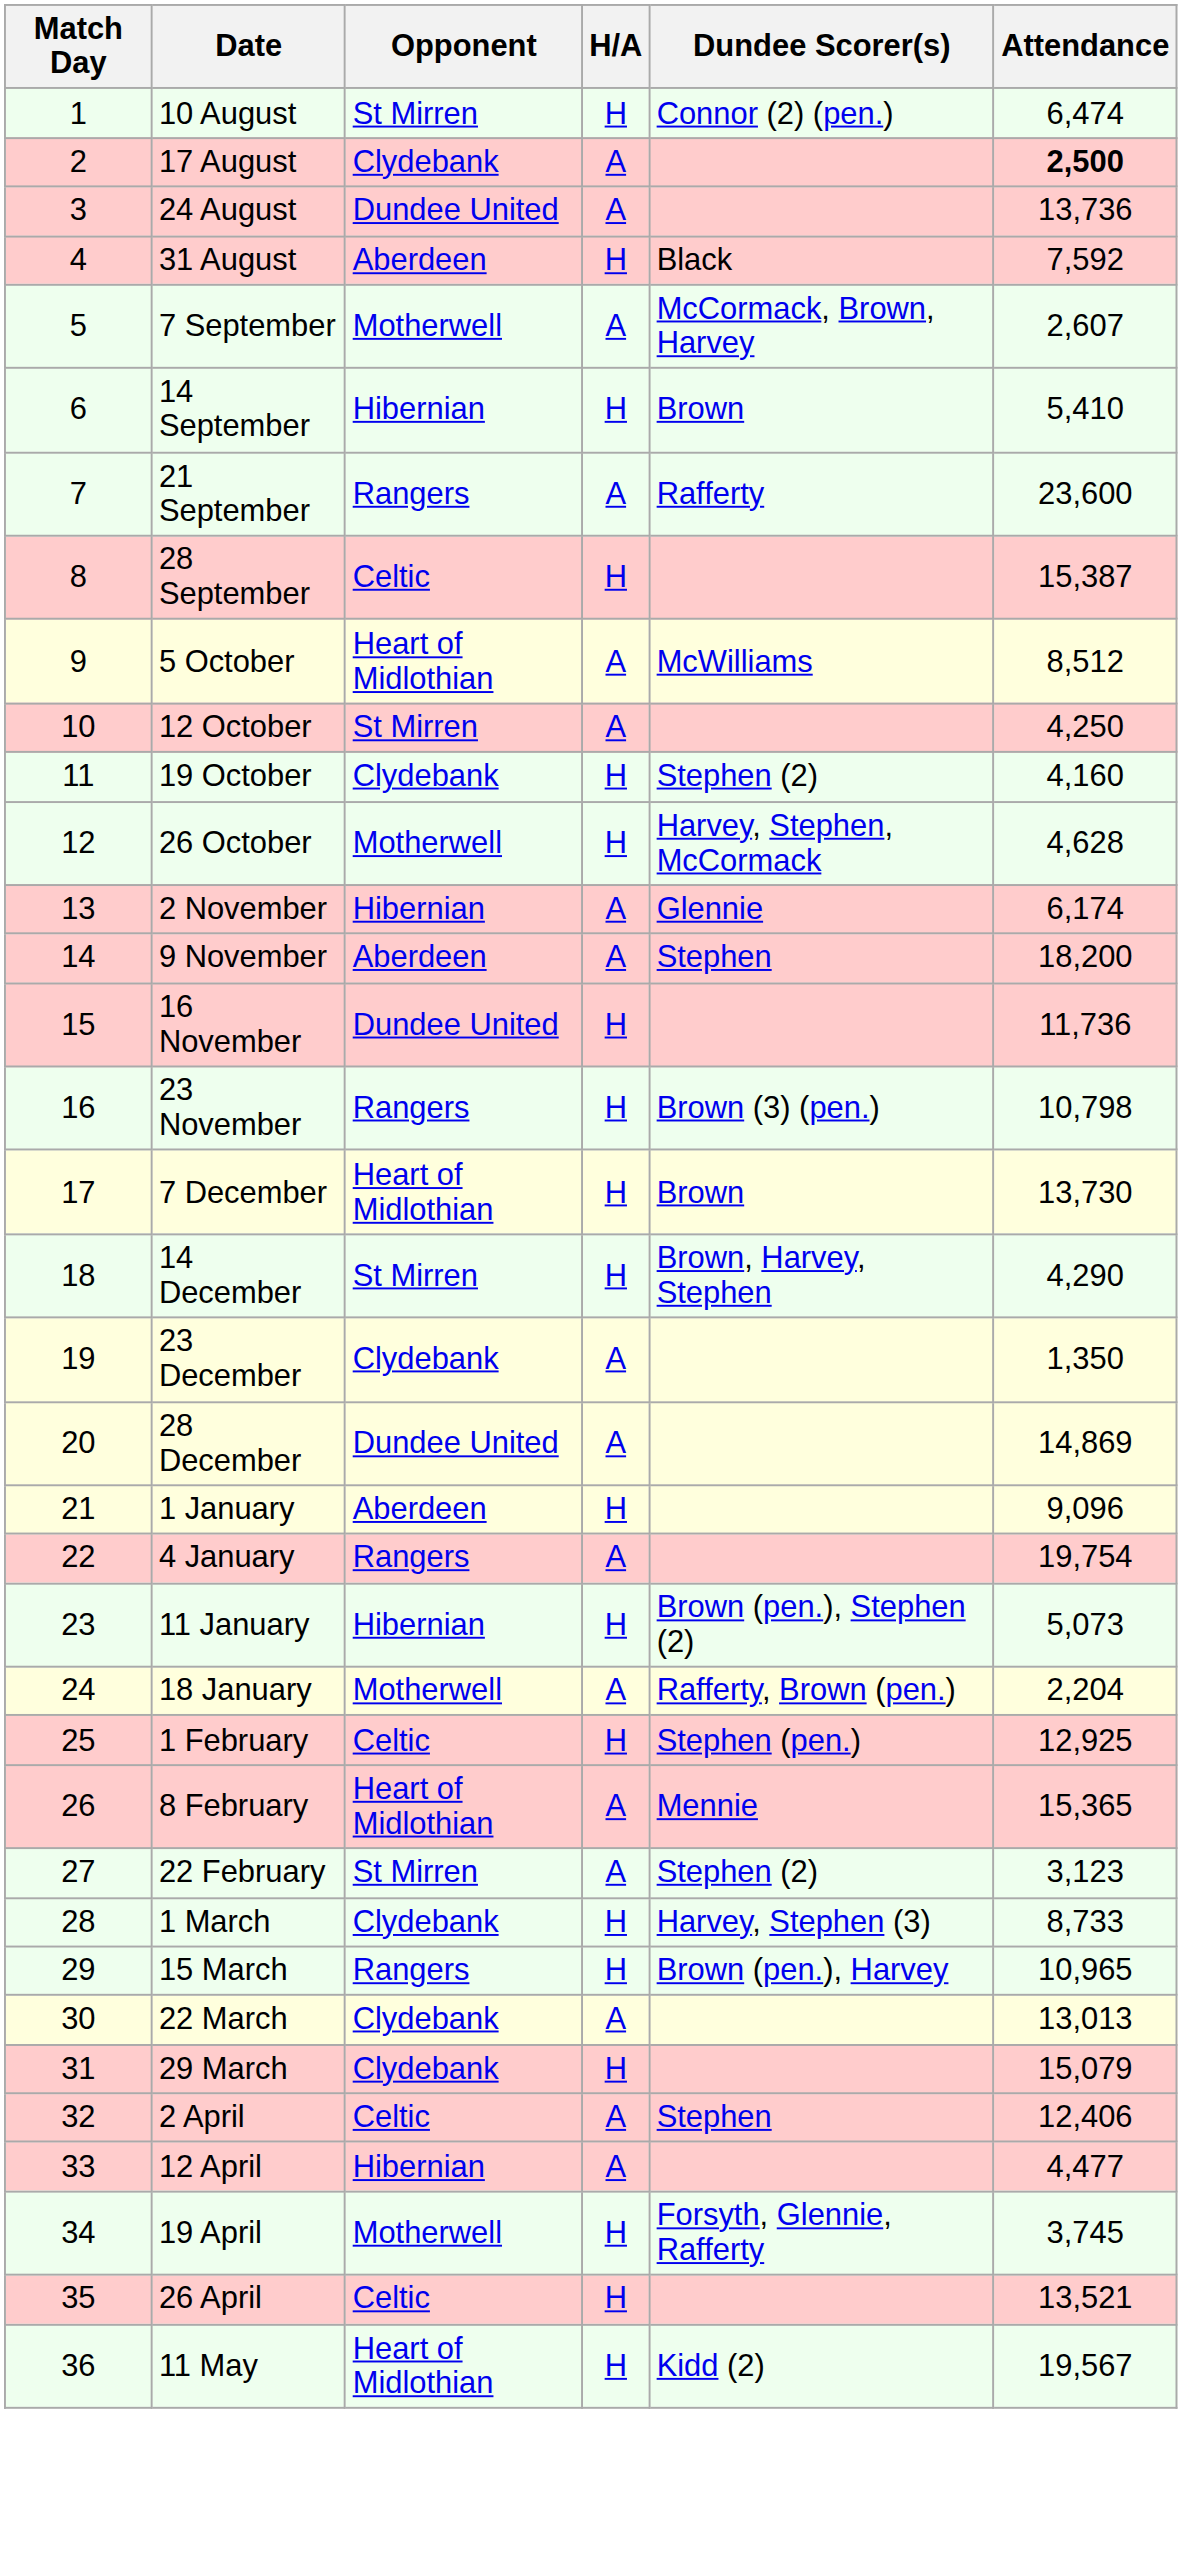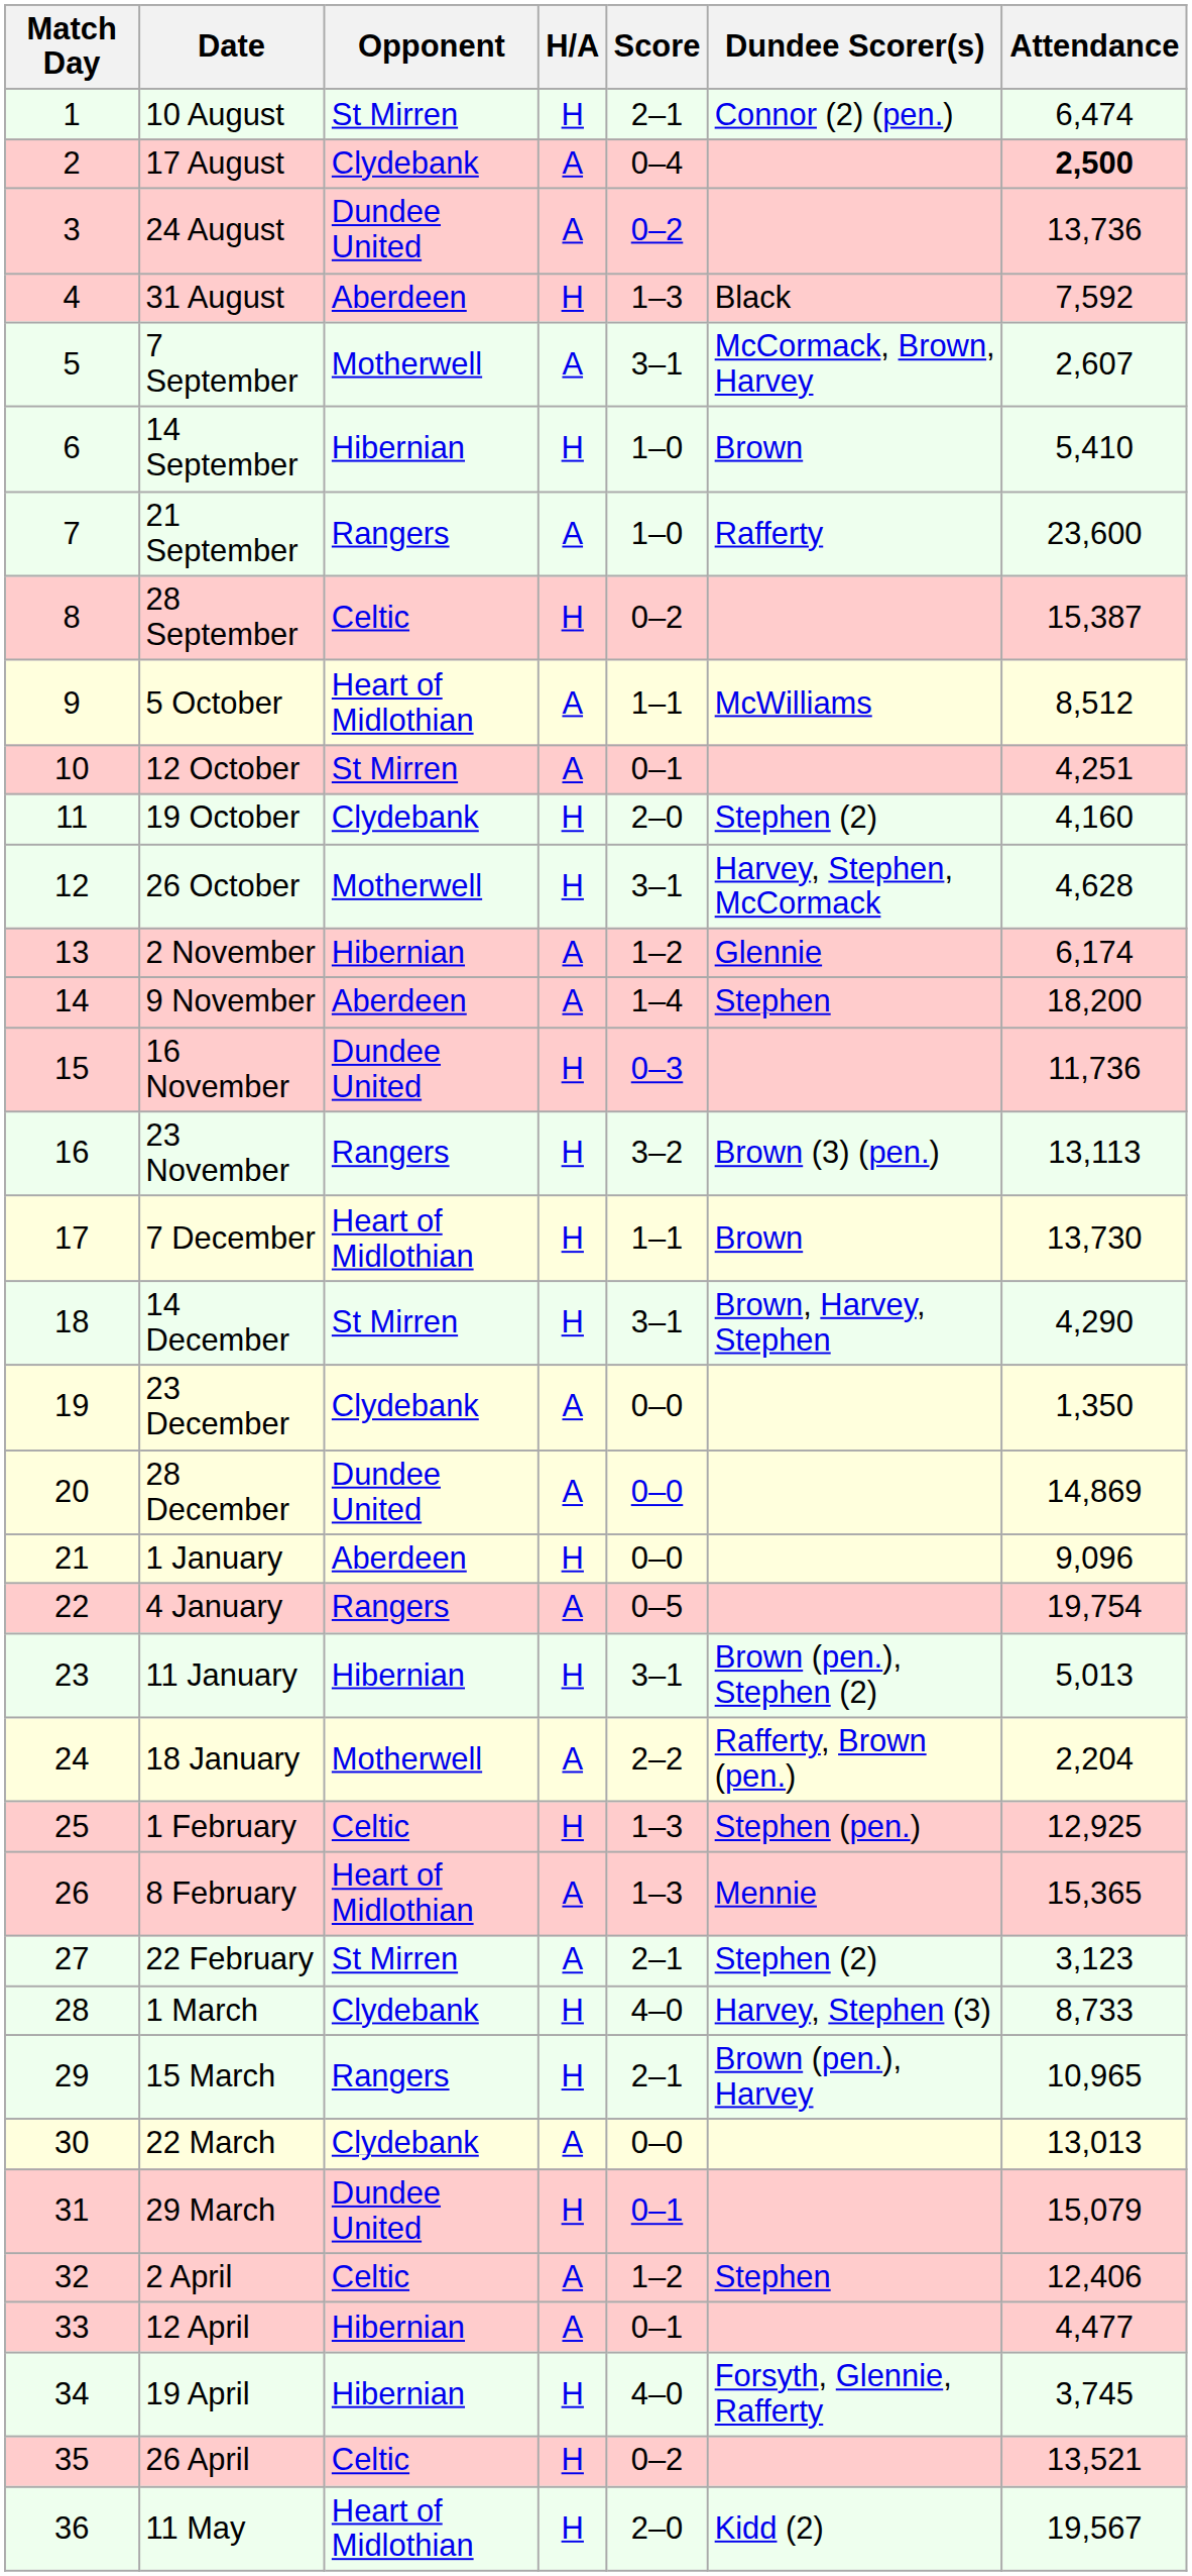 <table class="wikitable" style="text-align:center">
 <tr>
 <th>Match Day</th>
 <th>Date</th>
 <th>Opponent</th>
 <th>H/A</th>
+<th>Score</th>
 <th>Dundee Scorer(s)</th>
 <th>Attendance</th>
 </tr>
 <tr bgcolor="#EEFFEE">
 <td>1</td>
 <td align="left">10 August</td>
 <td align="left"><a href='#'>St Mirren</a></td>
 <td><a href='#'>H</a></td>
+<td>2–1</td>
 <td align="left"><a href='#'>Connor</a> (2) (<a href='#'>pen.</a>)</td>
 <td>6,474</td>
 </tr>
 <tr bgcolor="#FFCCCC">
 <td>2</td>
 <td align="left">17 August</td>
 <td align="left"><a href='#'>Clydebank</a></td>
 <td><a href='#'>A</a></td>
+<td>0–4</td>
 <td align="left"></td>
 <td><strong>2,500</strong></td>
 </tr>
 <tr bgcolor="#FFCCCC">
 <td>3</td>
 <td align="left">24 August</td>
 <td align="left"><a href='#'>Dundee United</a></td>
 <td><a href='#'>A</a></td>
+<td><a href='#'>0–2</a></td>
 <td align="left"></td>
 <td>13,736</td>
 </tr>
 <tr bgcolor="#FFCCCC">
 <td>4</td>
 <td align="left">31 August</td>
 <td align="left"><a href='#'>Aberdeen</a></td>
 <td><a href='#'>H</a></td>
+<td>1–3</td>
 <td align="left">Black</td>
 <td>7,592</td>
 </tr>
 <tr bgcolor="#EEFFEE">
 <td>5</td>
 <td align="left">7 September</td>
 <td align="left"><a href='#'>Motherwell</a></td>
 <td><a href='#'>A</a></td>
+<td>3–1</td>
 <td align="left"><a href='#'>McCormack</a>, <a href='#'>Brown</a>, <a href='#'>Harvey</a></td>
 <td>2,607</td>
 </tr>
 <tr bgcolor="#EEFFEE">
 <td>6</td>
 <td align="left">14 September</td>
 <td align="left"><a href='#'>Hibernian</a></td>
 <td><a href='#'>H</a></td>
+<td>1–0</td>
 <td align="left"><a href='#'>Brown</a></td>
 <td>5,410</td>
 </tr>
 <tr bgcolor="#EEFFEE">
 <td>7</td>
 <td align="left">21 September</td>
 <td align="left"><a href='#'>Rangers</a></td>
 <td><a href='#'>A</a></td>
+<td>1–0</td>
 <td align="left"><a href='#'>Rafferty</a></td>
 <td>23,600</td>
 </tr>
 <tr bgcolor="#FFCCCC">
 <td>8</td>
 <td align="left">28 September</td>
 <td align="left"><a href='#'>Celtic</a></td>
 <td><a href='#'>H</a></td>
+<td>0–2</td>
 <td align="left"></td>
 <td>15,387</td>
 </tr>
 <tr bgcolor="#FFFFDD">
 <td>9</td>
 <td align="left">5 October</td>
 <td align="left"><a href='#'>Heart of Midlothian</a></td>
 <td><a href='#'>A</a></td>
+<td>1–1</td>
 <td align="left"><a href='#'>McWilliams</a></td>
 <td>8,512</td>
 </tr>
 <tr bgcolor="#FFCCCC">
 <td>10</td>
 <td align="left">12 October</td>
 <td align="left"><a href='#'>St Mirren</a></td>
 <td><a href='#'>A</a></td>
+<td>0–1</td>
 <td align="left"></td>
-<td>4,250</td>
+<td>4,251</td>
 </tr>
 <tr bgcolor="#EEFFEE">
 <td>11</td>
 <td align="left">19 October</td>
 <td align="left"><a href='#'>Clydebank</a></td>
 <td><a href='#'>H</a></td>
+<td>2–0</td>
 <td align="left"><a href='#'>Stephen</a> (2)</td>
 <td>4,160</td>
 </tr>
 <tr bgcolor="#EEFFEE">
 <td>12</td>
 <td align="left">26 October</td>
 <td align="left"><a href='#'>Motherwell</a></td>
 <td><a href='#'>H</a></td>
+<td>3–1</td>
 <td align="left"><a href='#'>Harvey</a>, <a href='#'>Stephen</a>, <a href='#'>McCormack</a></td>
 <td>4,628</td>
 </tr>
 <tr bgcolor="#FFCCCC">
 <td>13</td>
 <td align="left">2 November</td>
 <td align="left"><a href='#'>Hibernian</a></td>
 <td><a href='#'>A</a></td>
+<td>1–2</td>
 <td align="left"><a href='#'>Glennie</a></td>
 <td>6,174</td>
 </tr>
 <tr bgcolor="#FFCCCC">
 <td>14</td>
 <td align="left">9 November</td>
 <td align="left"><a href='#'>Aberdeen</a></td>
 <td><a href='#'>A</a></td>
+<td>1–4</td>
 <td align="left"><a href='#'>Stephen</a></td>
 <td>18,200</td>
 </tr>
 <tr bgcolor="#FFCCCC">
 <td>15</td>
 <td align="left">16 November</td>
 <td align="left"><a href='#'>Dundee United</a></td>
 <td><a href='#'>H</a></td>
+<td><a href='#'>0–3</a></td>
 <td align="left"></td>
 <td>11,736</td>
 </tr>
 <tr bgcolor="#EEFFEE">
 <td>16</td>
 <td align="left">23 November</td>
 <td align="left"><a href='#'>Rangers</a></td>
 <td><a href='#'>H</a></td>
+<td>3–2</td>
 <td align="left"><a href='#'>Brown</a> (3) (<a href='#'>pen.</a>)</td>
-<td>10,798</td>
+<td>13,113</td>
 </tr>
 <tr bgcolor="#FFFFDD">
 <td>17</td>
 <td align="left">7 December</td>
 <td align="left"><a href='#'>Heart of Midlothian</a></td>
 <td><a href='#'>H</a></td>
+<td>1–1</td>
 <td align="left"><a href='#'>Brown</a></td>
 <td>13,730</td>
 </tr>
 <tr bgcolor="#EEFFEE">
 <td>18</td>
 <td align="left">14 December</td>
 <td align="left"><a href='#'>St Mirren</a></td>
 <td><a href='#'>H</a></td>
+<td>3–1</td>
 <td align="left"><a href='#'>Brown</a>, <a href='#'>Harvey</a>, <a href='#'>Stephen</a></td>
 <td>4,290</td>
 </tr>
 <tr bgcolor="#FFFFDD">
 <td>19</td>
 <td align="left">23 December</td>
 <td align="left"><a href='#'>Clydebank</a></td>
 <td><a href='#'>A</a></td>
+<td>0–0</td>
 <td align="left"></td>
 <td>1,350</td>
 </tr>
 <tr bgcolor="#FFFFDD">
 <td>20</td>
 <td align="left">28 December</td>
 <td align="left"><a href='#'>Dundee United</a></td>
 <td><a href='#'>A</a></td>
+<td><a href='#'>0–0</a></td>
 <td align="left"></td>
 <td>14,869</td>
 </tr>
 <tr bgcolor="#FFFFDD">
 <td>21</td>
 <td align="left">1 January</td>
 <td align="left"><a href='#'>Aberdeen</a></td>
 <td><a href='#'>H</a></td>
+<td>0–0</td>
 <td align="left"></td>
 <td>9,096</td>
 </tr>
 <tr bgcolor="#FFCCCC">
 <td>22</td>
 <td align="left">4 January</td>
 <td align="left"><a href='#'>Rangers</a></td>
 <td><a href='#'>A</a></td>
+<td>0–5</td>
 <td align="left"></td>
 <td>19,754</td>
 </tr>
 <tr bgcolor="#EEFFEE">
 <td>23</td>
 <td align="left">11 January</td>
 <td align="left"><a href='#'>Hibernian</a></td>
 <td><a href='#'>H</a></td>
+<td>3–1</td>
 <td align="left"><a href='#'>Brown</a> (<a href='#'>pen.</a>), <a href='#'>Stephen</a> (2)</td>
-<td>5,073</td>
+<td>5,013</td>
 </tr>
 <tr bgcolor="#FFFFDD">
 <td>24</td>
 <td align="left">18 January</td>
 <td align="left"><a href='#'>Motherwell</a></td>
 <td><a href='#'>A</a></td>
+<td>2–2</td>
 <td align="left"><a href='#'>Rafferty</a>, <a href='#'>Brown</a> (<a href='#'>pen.</a>)</td>
 <td>2,204</td>
 </tr>
 <tr bgcolor="#FFCCCC">
 <td>25</td>
 <td align="left">1 February</td>
 <td align="left"><a href='#'>Celtic</a></td>
 <td><a href='#'>H</a></td>
+<td>1–3</td>
 <td align="left"><a href='#'>Stephen</a> (<a href='#'>pen.</a>)</td>
 <td>12,925</td>
 </tr>
 <tr bgcolor="#FFCCCC">
 <td>26</td>
 <td align="left">8 February</td>
 <td align="left"><a href='#'>Heart of Midlothian</a></td>
 <td><a href='#'>A</a></td>
+<td>1–3</td>
 <td align="left"><a href='#'>Mennie</a></td>
 <td>15,365</td>
 </tr>
 <tr bgcolor="#EEFFEE">
 <td>27</td>
 <td align="left">22 February</td>
 <td align="left"><a href='#'>St Mirren</a></td>
 <td><a href='#'>A</a></td>
+<td>2–1</td>
 <td align="left"><a href='#'>Stephen</a> (2)</td>
 <td>3,123</td>
 </tr>
 <tr bgcolor="#EEFFEE">
 <td>28</td>
 <td align="left">1 March</td>
 <td align="left"><a href='#'>Clydebank</a></td>
 <td><a href='#'>H</a></td>
+<td>4–0</td>
 <td align="left"><a href='#'>Harvey</a>, <a href='#'>Stephen</a> (3)</td>
 <td>8,733</td>
 </tr>
 <tr bgcolor="#EEFFEE">
 <td>29</td>
 <td align="left">15 March</td>
 <td align="left"><a href='#'>Rangers</a></td>
 <td><a href='#'>H</a></td>
+<td>2–1</td>
 <td align="left"><a href='#'>Brown</a> (<a href='#'>pen.</a>), <a href='#'>Harvey</a></td>
 <td>10,965</td>
 </tr>
 <tr bgcolor="#FFFFDD">
 <td>30</td>
 <td align="left">22 March</td>
 <td align="left"><a href='#'>Clydebank</a></td>
 <td><a href='#'>A</a></td>
+<td>0–0</td>
 <td align="left"></td>
 <td>13,013</td>
 </tr>
 <tr bgcolor="#FFCCCC">
 <td>31</td>
 <td align="left">29 March</td>
-<td align="left"><a href='#'>Clydebank</a></td>
+<td align="left"><a href='#'>Dundee United</a></td>
 <td><a href='#'>H</a></td>
+<td><a href='#'>0–1</a></td>
 <td align="left"></td>
 <td>15,079</td>
 </tr>
 <tr bgcolor="#FFCCCC">
 <td>32</td>
 <td align="left">2 April</td>
 <td align="left"><a href='#'>Celtic</a></td>
 <td><a href='#'>A</a></td>
+<td>1–2</td>
 <td align="left"><a href='#'>Stephen</a></td>
 <td>12,406</td>
 </tr>
 <tr bgcolor="#FFCCCC">
 <td>33</td>
 <td align="left">12 April</td>
 <td align="left"><a href='#'>Hibernian</a></td>
 <td><a href='#'>A</a></td>
+<td>0–1</td>
 <td align="left"></td>
 <td>4,477</td>
 </tr>
 <tr bgcolor="#EEFFEE">
 <td>34</td>
 <td align="left">19 April</td>
-<td align="left"><a href='#'>Motherwell</a></td>
+<td align="left"><a href='#'>Hibernian</a></td>
 <td><a href='#'>H</a></td>
+<td>4–0</td>
 <td align="left"><a href='#'>Forsyth</a>, <a href='#'>Glennie</a>, <a href='#'>Rafferty</a></td>
 <td>3,745</td>
 </tr>
 <tr bgcolor="#FFCCCC">
 <td>35</td>
 <td align="left">26 April</td>
 <td align="left"><a href='#'>Celtic</a></td>
 <td><a href='#'>H</a></td>
+<td>0–2</td>
 <td align="left"></td>
 <td>13,521</td>
 </tr>
 <tr bgcolor="#EEFFEE">
 <td>36</td>
 <td align="left">11 May</td>
 <td align="left"><a href='#'>Heart of Midlothian</a></td>
 <td><a href='#'>H</a></td>
+<td>2–0</td>
 <td align="left"><a href='#'>Kidd</a> (2)</td>
 <td>19,567</td>
 </tr>
 </table>
